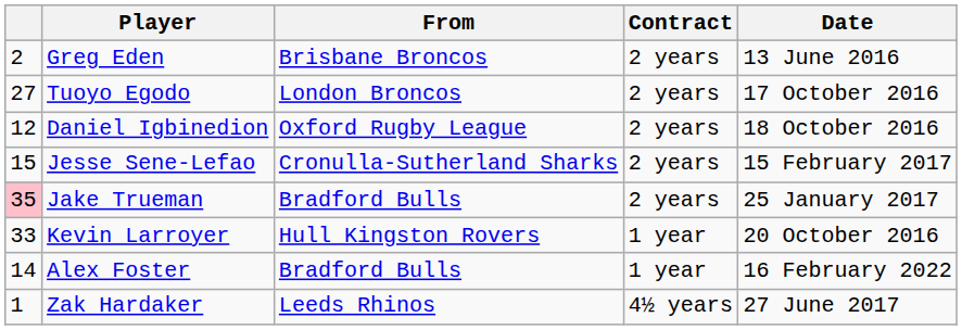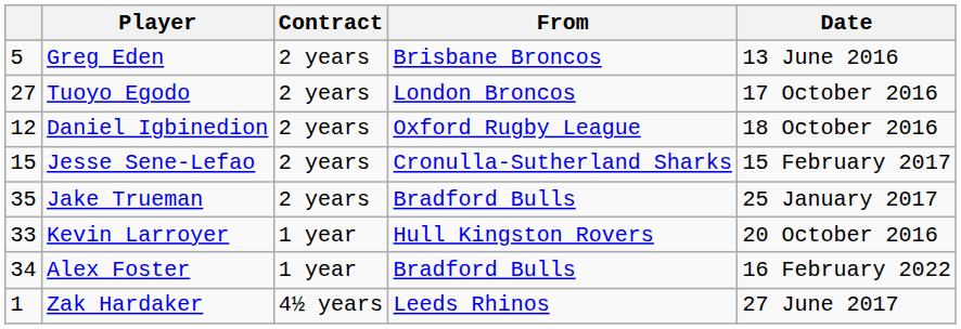 <table class="wikitable defaultleft col1center">
 <tr>
 <th></th>
 <th>Player</th>
+<th>Contract</th>
 <th>From</th>
-<th>Contract</th>
 <th>Date</th>
 </tr>
 <tr>
-<td>2</td>
+<td>5</td>
 <td> <a href='#'>Greg Eden</a></td>
+<td>2 years</td>
 <td> <a href='#'>Brisbane Broncos</a></td>
-<td>2 years</td>
 <td>13 June 2016</td>
 </tr>
 <tr>
 <td>27</td>
 <td> <a href='#'>Tuoyo Egodo</a></td>
+<td>2 years</td>
 <td> <a href='#'>London Broncos</a></td>
-<td>2 years</td>
 <td>17 October 2016</td>
 </tr>
 <tr>
 <td>12</td>
 <td> <a href='#'>Daniel Igbinedion</a></td>
+<td>2 years</td>
 <td> <a href='#'>Oxford Rugby League</a></td>
-<td>2 years</td>
 <td>18 October 2016</td>
 </tr>
 <tr>
 <td>15</td>
 <td> <a href='#'>Jesse Sene-Lefao</a></td>
+<td>2 years</td>
 <td> <a href='#'>Cronulla-Sutherland Sharks</a></td>
-<td>2 years</td>
 <td>15 February 2017</td>
 </tr>
 <tr>
-<td style="background: pink;">35</td>
+<td>35</td>
 <td> <a href='#'>Jake Trueman</a></td>
+<td>2 years</td>
 <td> <a href='#'>Bradford Bulls</a></td>
-<td>2 years</td>
 <td>25 January 2017</td>
 </tr>
 <tr>
 <td>33</td>
 <td> <a href='#'>Kevin Larroyer</a></td>
+<td>1 year</td>
 <td> <a href='#'>Hull Kingston Rovers</a></td>
-<td>1 year</td>
 <td>20 October 2016</td>
 </tr>
 <tr>
-<td>14</td>
+<td>34</td>
 <td> <a href='#'>Alex Foster</a></td>
+<td>1 year</td>
 <td> <a href='#'>Bradford Bulls</a></td>
-<td>1 year</td>
 <td>16 February 2022</td>
 </tr>
 <tr>
 <td>1</td>
 <td> <a href='#'>Zak Hardaker</a></td>
+<td>4½ years</td>
 <td> <a href='#'>Leeds Rhinos</a></td>
-<td>4½ years</td>
 <td>27 June 2017</td>
 </tr>
 </table>
